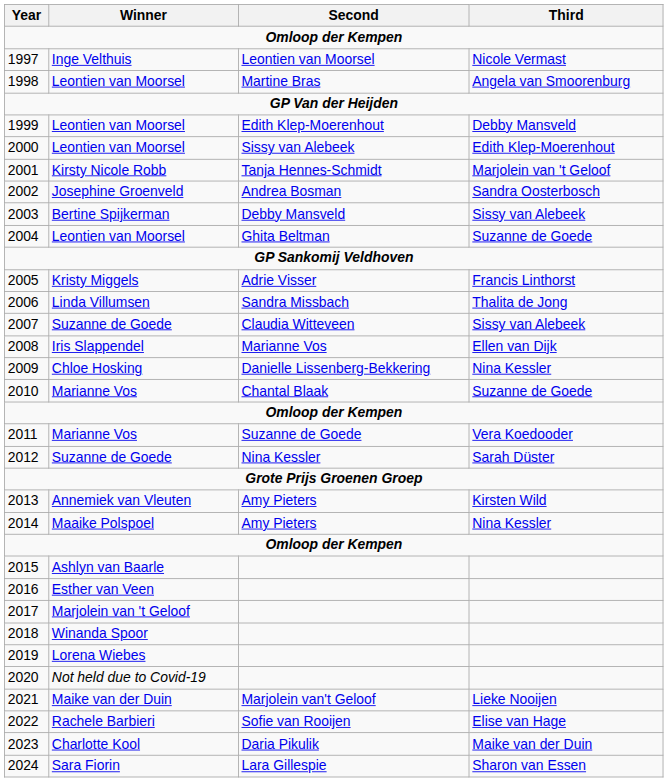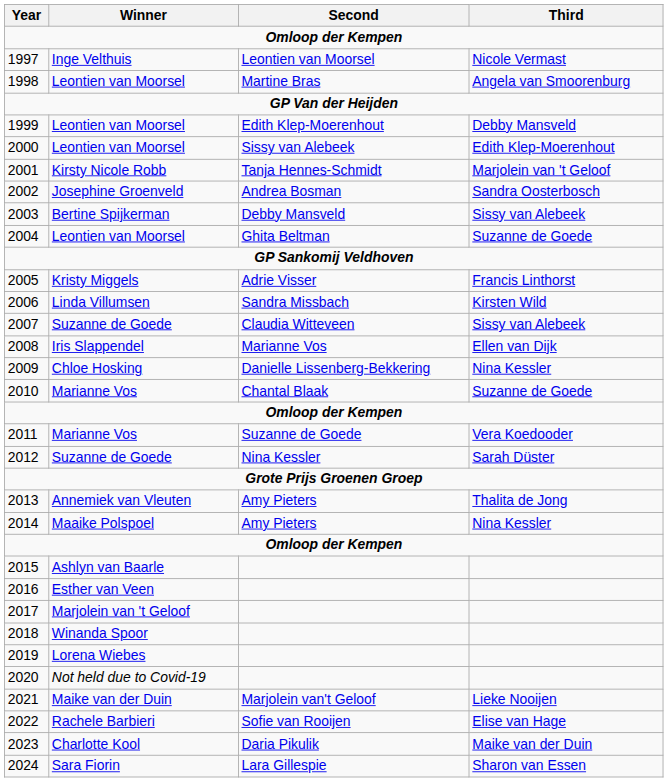 <table class="wikitable" style="font-size:100%" width=60%>
 <tr>
 <th>Year</th>
 <th>Winner</th>
 <th>Second</th>
 <th>Third</th>
 </tr>
 <tr>
 <td colspan=4 align=center><strong><em>Omloop der Kempen</em></strong></td>
 </tr>
 <tr>
 <td>1997</td>
 <td> <a href='#'>Inge Velthuis</a></td>
 <td> <a href='#'>Leontien van Moorsel</a></td>
 <td> <a href='#'>Nicole Vermast</a></td>
 </tr>
 <tr>
 <td>1998</td>
 <td> <a href='#'>Leontien van Moorsel</a></td>
 <td> <a href='#'>Martine Bras</a></td>
 <td> <a href='#'>Angela van Smoorenburg</a></td>
 </tr>
 <tr>
 <td colspan=4 align=center><strong><em>GP Van der Heijden</em></strong></td>
 </tr>
 <tr>
 <td>1999</td>
 <td> <a href='#'>Leontien van Moorsel</a></td>
 <td> <a href='#'>Edith Klep-Moerenhout</a></td>
 <td> <a href='#'>Debby Mansveld</a></td>
 </tr>
 <tr>
 <td>2000</td>
 <td> <a href='#'>Leontien van Moorsel</a></td>
 <td> <a href='#'>Sissy van Alebeek</a></td>
 <td> <a href='#'>Edith Klep-Moerenhout</a></td>
 </tr>
 <tr>
 <td>2001</td>
 <td> <a href='#'>Kirsty Nicole Robb</a></td>
 <td> <a href='#'>Tanja Hennes-Schmidt</a></td>
 <td> <a href='#'>Marjolein van 't Geloof</a></td>
 </tr>
 <tr>
 <td>2002</td>
 <td> <a href='#'>Josephine Groenveld</a></td>
 <td> <a href='#'>Andrea Bosman</a></td>
 <td> <a href='#'>Sandra Oosterbosch</a></td>
 </tr>
 <tr>
 <td>2003</td>
 <td> <a href='#'>Bertine Spijkerman</a></td>
 <td> <a href='#'>Debby Mansveld</a></td>
 <td> <a href='#'>Sissy van Alebeek</a></td>
 </tr>
 <tr>
 <td>2004</td>
 <td> <a href='#'>Leontien van Moorsel</a></td>
 <td> <a href='#'>Ghita Beltman</a></td>
 <td> <a href='#'>Suzanne de Goede</a></td>
 </tr>
 <tr>
 <td colspan=4 align=center><strong><em>GP Sankomij Veldhoven</em></strong></td>
 </tr>
 <tr>
 <td>2005</td>
 <td> <a href='#'>Kristy Miggels</a></td>
 <td> <a href='#'>Adrie Visser</a></td>
 <td> <a href='#'>Francis Linthorst</a></td>
 </tr>
 <tr>
 <td>2006</td>
 <td> <a href='#'>Linda Villumsen</a></td>
 <td> <a href='#'>Sandra Missbach</a></td>
-<td> <a href='#'>Thalita de Jong</a></td>
+<td> <a href='#'>Kirsten Wild</a></td>
 </tr>
 <tr>
 <td>2007</td>
 <td> <a href='#'>Suzanne de Goede</a></td>
 <td> <a href='#'>Claudia Witteveen</a></td>
 <td> <a href='#'>Sissy van Alebeek</a></td>
 </tr>
 <tr>
 <td>2008</td>
 <td> <a href='#'>Iris Slappendel</a></td>
 <td> <a href='#'>Marianne Vos</a></td>
 <td> <a href='#'>Ellen van Dijk</a></td>
 </tr>
 <tr>
 <td>2009</td>
 <td> <a href='#'>Chloe Hosking</a></td>
 <td> <a href='#'>Danielle Lissenberg-Bekkering</a></td>
 <td> <a href='#'>Nina Kessler</a></td>
 </tr>
 <tr>
 <td>2010</td>
 <td> <a href='#'>Marianne Vos</a></td>
 <td> <a href='#'>Chantal Blaak</a></td>
 <td> <a href='#'>Suzanne de Goede</a></td>
 </tr>
 <tr>
 <td colspan=4 align=center><strong><em>Omloop der Kempen</em></strong></td>
 </tr>
 <tr>
 <td>2011</td>
 <td> <a href='#'>Marianne Vos</a></td>
 <td> <a href='#'>Suzanne de Goede</a></td>
 <td> <a href='#'>Vera Koedooder</a></td>
 </tr>
 <tr>
 <td>2012</td>
 <td> <a href='#'>Suzanne de Goede</a></td>
 <td> <a href='#'>Nina Kessler</a></td>
 <td> <a href='#'>Sarah Düster</a></td>
 </tr>
 <tr>
 <td colspan=4 align=center><strong><em>Grote Prijs Groenen Groep</em></strong></td>
 </tr>
 <tr>
 <td>2013</td>
 <td> <a href='#'>Annemiek van Vleuten</a></td>
 <td> <a href='#'>Amy Pieters</a></td>
-<td> <a href='#'>Kirsten Wild</a></td>
+<td> <a href='#'>Thalita de Jong</a></td>
 </tr>
 <tr>
 <td>2014</td>
 <td> <a href='#'>Maaike Polspoel</a></td>
 <td> <a href='#'>Amy Pieters</a></td>
 <td> <a href='#'>Nina Kessler</a></td>
 </tr>
 <tr>
 <td colspan=4 align=center><strong><em>Omloop der Kempen</em></strong></td>
 </tr>
 <tr>
 <td>2015</td>
 <td> <a href='#'>Ashlyn van Baarle</a></td>
 <td></td>
 <td></td>
 </tr>
 <tr>
 <td>2016</td>
 <td> <a href='#'>Esther van Veen </a></td>
 <td></td>
 <td></td>
 </tr>
 <tr>
 <td>2017</td>
 <td> <a href='#'>Marjolein van 't Geloof</a></td>
 <td></td>
 <td></td>
 </tr>
 <tr>
 <td>2018</td>
 <td> <a href='#'>Winanda Spoor</a></td>
 <td></td>
 <td></td>
 </tr>
 <tr>
 <td>2019</td>
 <td> <a href='#'>Lorena Wiebes</a></td>
 <td></td>
 <td></td>
 </tr>
 <tr>
 <td>2020</td>
 <td><em>Not held due to Covid-19</em></td>
 <td></td>
 </tr>
 <tr>
 <td>2021</td>
 <td> <a href='#'>Maike van der Duin</a></td>
 <td> <a href='#'>Marjolein van't Geloof</a></td>
 <td> <a href='#'>Lieke Nooijen</a></td>
 </tr>
 <tr>
 <td>2022</td>
 <td> <a href='#'>Rachele Barbieri</a></td>
 <td> <a href='#'>Sofie van Rooijen</a></td>
 <td> <a href='#'>Elise van Hage</a></td>
 </tr>
 <tr>
 <td>2023</td>
 <td> <a href='#'>Charlotte Kool</a></td>
 <td> <a href='#'>Daria Pikulik</a></td>
 <td> <a href='#'>Maike van der Duin</a></td>
 </tr>
 <tr>
 <td>2024</td>
 <td> <a href='#'>Sara Fiorin</a></td>
 <td> <a href='#'>Lara Gillespie</a></td>
 <td> <a href='#'>Sharon van Essen</a></td>
 </tr>
 </table>
